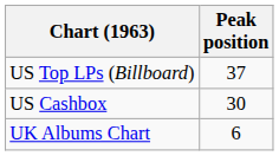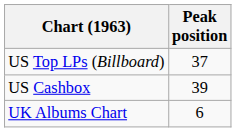 <table class="wikitable sortable">
 <tr>
 <th>Chart (1963)</th>
 <th>Peak<br>position</th>
 </tr>
 <tr>
 <td>US <a href='#'>Top LPs</a> (<em>Billboard</em>)</td>
 <td align="center">37</td>
 </tr>
 <tr>
 <td>US <a href='#'>Cashbox</a></td>
-<td align="center">30</td>
+<td align="center">39</td>
 </tr>
 <tr>
 <td><a href='#'>UK Albums Chart</a></td>
 <td align="center">6</td>
 </tr>
 </table>
